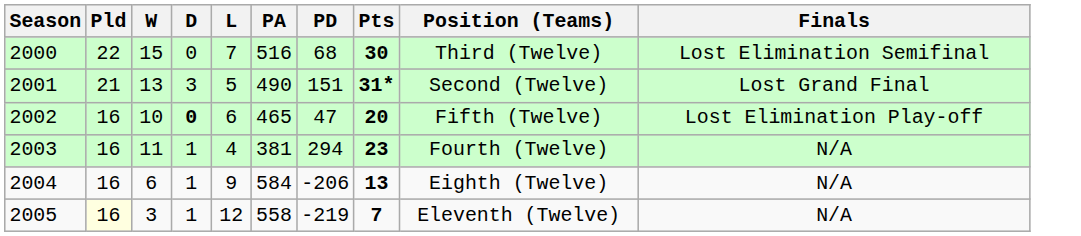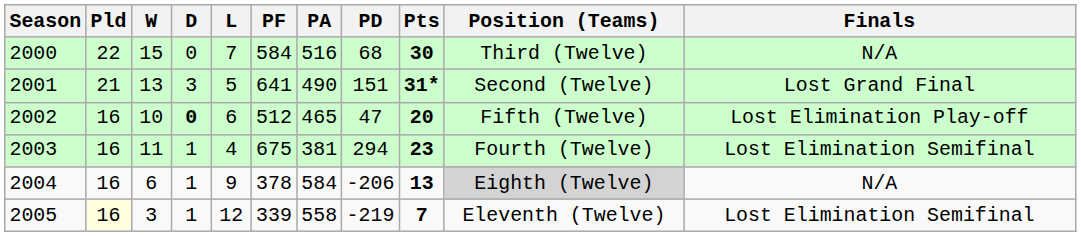 <table class="wikitable" style="text-align:center;">
 <tr>
 <th width=30>Season</th>
 <th width=20 abbr="Played">Pld</th>
 <th width=20 abbr="Won">W</th>
 <th width=20 abbr="Drawn">D</th>
 <th width=20 abbr="Lost">L</th>
+<th width=20 abbr="Points for">PF</th>
 <th width=20 abbr="Points against">PA</th>
 <th width=20 abbr="Points difference">PD</th>
 <th width=20 abbr="Points">Pts</th>
 <th width=150>Position (Teams)</th>
 <th width=250>Finals</th>
 </tr>
 <tr style="background: #ccffcc;">
 <td style="text-align:left;">2000</td>
 <td>22</td>
 <td>15</td>
 <td>0</td>
 <td>7</td>
+<td>584</td>
 <td>516</td>
 <td>68</td>
 <td><strong>30</strong></td>
 <td>Third (Twelve)</td>
-<td>Lost Elimination Semifinal</td>
+<td>N/A</td>
 </tr>
 <tr style="background: #ccffcc;">
 <td style="text-align:left;">2001</td>
 <td>21</td>
 <td>13</td>
 <td>3</td>
 <td>5</td>
+<td>641</td>
 <td>490</td>
 <td>151</td>
 <td><strong>31*</strong></td>
 <td>Second (Twelve)</td>
 <td>Lost Grand Final</td>
 </tr>
 <tr style="background: #ccffcc;">
 <td style="text-align:left;">2002</td>
 <td>16</td>
 <td>10</td>
 <td><strong>0</strong></td>
 <td>6</td>
+<td>512</td>
 <td>465</td>
 <td>47</td>
 <td><strong>20</strong></td>
 <td>Fifth (Twelve)</td>
 <td>Lost Elimination Play-off</td>
 </tr>
 <tr style="background: #ccffcc;">
 <td style="text-align:left;">2003</td>
 <td>16</td>
 <td>11</td>
 <td>1</td>
 <td>4</td>
+<td>675</td>
 <td>381</td>
 <td>294</td>
 <td><strong>23</strong></td>
 <td>Fourth (Twelve)</td>
-<td>N/A</td>
+<td>Lost Elimination Semifinal</td>
 </tr>
 <tr>
 <td style="text-align:left;">2004</td>
 <td>16</td>
 <td>6</td>
 <td>1</td>
 <td>9</td>
+<td>378</td>
 <td>584</td>
 <td>-206</td>
 <td><strong>13</strong></td>
-<td>Eighth (Twelve)</td>
+<td style="background: lightgrey;">Eighth (Twelve)</td>
 <td>N/A</td>
 </tr>
 <tr>
 <td style="text-align:left;">2005</td>
 <td style="background: lightyellow;">16</td>
 <td>3</td>
 <td>1</td>
 <td>12</td>
+<td>339</td>
 <td>558</td>
 <td>-219</td>
 <td><strong>7</strong></td>
 <td>Eleventh (Twelve)</td>
-<td>N/A</td>
+<td>Lost Elimination Semifinal</td>
 </tr>
 </table>
